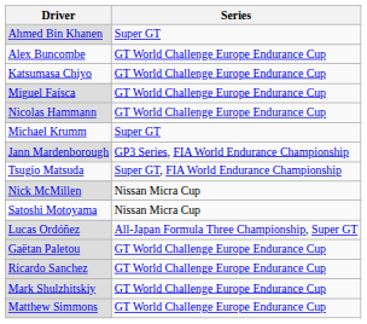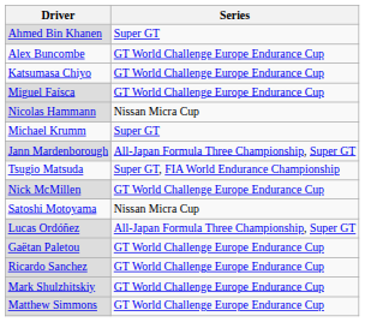 <table class="wikitable" style="font-size: 85%;">
 <tr>
 <th>Driver</th>
 <th>Series</th>
 </tr>
 <tr>
 <td style="background: #ddd"> <a href='#'>Ahmed Bin Khanen</a></td>
 <td><a href='#'>Super GT</a></td>
 </tr>
 <tr>
 <td> <a href='#'>Alex Buncombe</a></td>
 <td><a href='#'>GT World Challenge Europe Endurance Cup</a></td>
 </tr>
 <tr>
 <td> <a href='#'>Katsumasa Chiyo</a></td>
 <td><a href='#'>GT World Challenge Europe Endurance Cup</a></td>
 </tr>
 <tr>
 <td style="background: #ddd"> <a href='#'>Miguel Faísca</a></td>
 <td><a href='#'>GT World Challenge Europe Endurance Cup</a></td>
 </tr>
 <tr>
 <td style="background: #ddd"> <a href='#'>Nicolas Hammann</a></td>
-<td><a href='#'>GT World Challenge Europe Endurance Cup</a></td>
+<td>Nissan Micra Cup</td>
 </tr>
 <tr>
 <td> <a href='#'>Michael Krumm</a></td>
 <td><a href='#'>Super GT</a></td>
 </tr>
 <tr>
 <td style="background: #ddd"> <a href='#'>Jann Mardenborough</a></td>
-<td><a href='#'>GP3 Series</a>, <a href='#'>FIA World Endurance Championship</a></td>
+<td><a href='#'>All-Japan Formula Three Championship</a>, <a href='#'>Super GT</a></td>
 </tr>
 <tr>
 <td> <a href='#'>Tsugio Matsuda</a></td>
 <td><a href='#'>Super GT</a>, <a href='#'>FIA World Endurance Championship</a></td>
 </tr>
 <tr>
 <td style="background: #ddd"> <a href='#'>Nick McMillen</a></td>
-<td>Nissan Micra Cup</td>
+<td><a href='#'>GT World Challenge Europe Endurance Cup</a></td>
 </tr>
 <tr>
 <td> <a href='#'>Satoshi Motoyama</a></td>
 <td>Nissan Micra Cup</td>
 </tr>
 <tr>
 <td style="background: #ddd"> <a href='#'>Lucas Ordóñez</a></td>
 <td><a href='#'>All-Japan Formula Three Championship</a>, <a href='#'>Super GT</a></td>
 </tr>
 <tr>
 <td style="background: #ddd"> <a href='#'>Gaëtan Paletou</a></td>
 <td><a href='#'>GT World Challenge Europe Endurance Cup</a></td>
 </tr>
 <tr>
 <td style="background: #ddd"> <a href='#'>Ricardo Sanchez</a></td>
 <td><a href='#'>GT World Challenge Europe Endurance Cup</a></td>
 </tr>
 <tr>
 <td style="background: #ddd"> <a href='#'>Mark Shulzhitskiy</a></td>
 <td><a href='#'>GT World Challenge Europe Endurance Cup</a></td>
 </tr>
 <tr>
 <td style="background: #ddd"> <a href='#'>Matthew Simmons</a></td>
 <td><a href='#'>GT World Challenge Europe Endurance Cup</a></td>
 </tr>
 </table>
